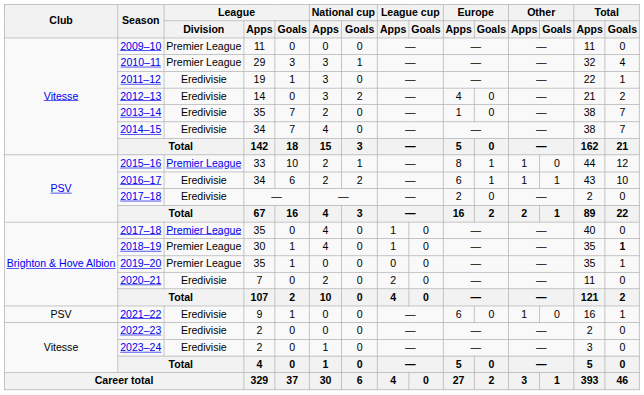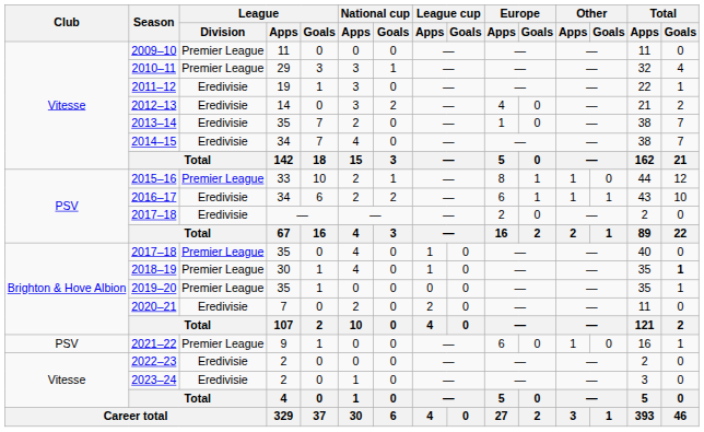 <table class=wikitable style=text-align:center>
 <tr>
 <th rowspan="2">Club</th>
 <th rowspan="2">Season</th>
 <th colspan="3">League</th>
 <th colspan="2">National cup</th>
 <th colspan="2">League cup</th>
 <th colspan="2">Europe</th>
 <th colspan="2">Other</th>
 <th colspan="2">Total</th>
 </tr>
 <tr>
 <th>Division</th>
 <th>Apps</th>
 <th>Goals</th>
 <th>Apps</th>
 <th>Goals</th>
 <th>Apps</th>
 <th>Goals</th>
 <th>Apps</th>
 <th>Goals</th>
 <th>Apps</th>
 <th>Goals</th>
 <th>Apps</th>
 <th>Goals</th>
 </tr>
 <tr>
 <td rowspan="7"><a href='#'>Vitesse</a></td>
 <td><a href='#'>2009–10</a></td>
 <td>Premier League</td>
 <td>11</td>
 <td>0</td>
 <td>0</td>
 <td>0</td>
 <td colspan="2">—</td>
 <td colspan="2">—</td>
 <td colspan="2">—</td>
 <td>11</td>
 <td>0</td>
 </tr>
 <tr>
 <td><a href='#'>2010–11</a></td>
 <td>Premier League</td>
 <td>29</td>
 <td>3</td>
 <td>3</td>
 <td>1</td>
 <td colspan="2">—</td>
 <td colspan="2">—</td>
 <td colspan="2">—</td>
 <td>32</td>
 <td>4</td>
 </tr>
 <tr>
 <td><a href='#'>2011–12</a></td>
 <td>Eredivisie</td>
 <td>19</td>
 <td>1</td>
 <td>3</td>
 <td>0</td>
 <td colspan="2">—</td>
 <td colspan="2">—</td>
 <td colspan="2">—</td>
 <td>22</td>
 <td>1</td>
 </tr>
 <tr>
 <td><a href='#'>2012–13</a></td>
 <td>Eredivisie</td>
 <td>14</td>
 <td>0</td>
 <td>3</td>
 <td>2</td>
 <td colspan="2">—</td>
 <td>4</td>
 <td>0</td>
 <td colspan="2">—</td>
 <td>21</td>
 <td>2</td>
 </tr>
 <tr>
 <td><a href='#'>2013–14</a></td>
 <td>Eredivisie</td>
 <td>35</td>
 <td>7</td>
 <td>2</td>
 <td>0</td>
 <td colspan="2">—</td>
 <td>1</td>
 <td>0</td>
 <td colspan="2">—</td>
 <td>38</td>
 <td>7</td>
 </tr>
 <tr>
 <td><a href='#'>2014–15</a></td>
 <td>Eredivisie</td>
 <td>34</td>
 <td>7</td>
 <td>4</td>
 <td>0</td>
 <td colspan="2">—</td>
 <td colspan="2">—</td>
 <td colspan="2">—</td>
 <td>38</td>
 <td>7</td>
 </tr>
 <tr>
 <th colspan="2">Total</th>
 <th>142</th>
 <th>18</th>
 <th>15</th>
 <th>3</th>
 <th colspan="2">—</th>
 <th>5</th>
 <th>0</th>
 <th colspan="2">—</th>
 <th>162</th>
 <th>21</th>
 </tr>
 <tr>
 <td rowspan="4"><a href='#'>PSV</a></td>
 <td><a href='#'>2015–16</a></td>
 <td><a href='#'>Premier League</a></td>
 <td>33</td>
 <td>10</td>
 <td>2</td>
 <td>1</td>
 <td colspan="2">—</td>
 <td>8</td>
 <td>1</td>
 <td>1</td>
 <td>0</td>
 <td>44</td>
 <td>12</td>
 </tr>
 <tr>
 <td><a href='#'>2016–17</a></td>
 <td>Eredivisie</td>
 <td>34</td>
 <td>6</td>
 <td>2</td>
 <td>2</td>
 <td colspan="2">—</td>
 <td>6</td>
 <td>1</td>
 <td>1</td>
 <td>1</td>
 <td>43</td>
 <td>10</td>
 </tr>
 <tr>
 <td><a href='#'>2017–18</a></td>
 <td>Eredivisie</td>
 <td colspan="2">—</td>
 <td colspan="2">—</td>
 <td colspan="2">—</td>
 <td>2</td>
 <td>0</td>
 <td colspan="2">—</td>
 <td>2</td>
 <td>0</td>
 </tr>
 <tr>
 <th colspan="2">Total</th>
 <th>67</th>
 <th>16</th>
 <th>4</th>
 <th>3</th>
 <th colspan="2">—</th>
 <th>16</th>
 <th>2</th>
 <th>2</th>
 <th>1</th>
 <th>89</th>
 <th>22</th>
 </tr>
 <tr>
 <td rowspan="5"><a href='#'>Brighton & Hove Albion</a></td>
 <td><a href='#'>2017–18</a></td>
 <td><a href='#'>Premier League</a></td>
 <td>35</td>
 <td>0</td>
 <td>4</td>
 <td>0</td>
 <td>1</td>
 <td>0</td>
 <td colspan="2">—</td>
 <td colspan="2">—</td>
 <td>40</td>
 <td>0</td>
 </tr>
 <tr>
 <td><a href='#'>2018–19</a></td>
 <td>Premier League</td>
 <td>30</td>
 <td>1</td>
 <td>4</td>
 <td>0</td>
 <td>1</td>
 <td>0</td>
 <td colspan="2">—</td>
 <td colspan="2">—</td>
 <td>35</td>
 <td><strong>1</strong></td>
 </tr>
 <tr>
 <td><a href='#'>2019–20</a></td>
 <td>Premier League</td>
 <td>35</td>
 <td>1</td>
 <td>0</td>
 <td>0</td>
 <td>0</td>
 <td>0</td>
 <td colspan="2">—</td>
 <td colspan="2">—</td>
 <td>35</td>
 <td>1</td>
 </tr>
 <tr>
 <td><a href='#'>2020–21</a></td>
 <td>Eredivisie</td>
 <td>7</td>
 <td>0</td>
 <td>2</td>
 <td>0</td>
 <td>2</td>
 <td>0</td>
 <td colspan="2">—</td>
 <td colspan="2">—</td>
 <td>11</td>
 <td>0</td>
 </tr>
 <tr>
 <th colspan="2">Total</th>
 <th>107</th>
 <th>2</th>
 <th>10</th>
 <th>0</th>
 <th>4</th>
 <th>0</th>
 <th colspan="2">—</th>
 <th colspan="2">—</th>
 <th>121</th>
 <th>2</th>
 </tr>
 <tr>
 <td>PSV</td>
 <td><a href='#'>2021–22</a></td>
-<td>Eredivisie</td>
+<td>Premier League</td>
 <td>9</td>
 <td>1</td>
 <td>0</td>
 <td>0</td>
 <td colspan="2">—</td>
 <td>6</td>
 <td>0</td>
 <td>1</td>
 <td>0</td>
 <td>16</td>
 <td>1</td>
 </tr>
 <tr>
 <td rowspan="3">Vitesse</td>
 <td><a href='#'>2022–23</a></td>
 <td>Eredivisie</td>
 <td>2</td>
 <td>0</td>
 <td>0</td>
 <td>0</td>
 <td colspan="2">—</td>
 <td colspan="2">—</td>
 <td colspan="2">—</td>
 <td>2</td>
 <td>0</td>
 </tr>
 <tr>
 <td><a href='#'>2023–24</a></td>
 <td>Eredivisie</td>
 <td>2</td>
 <td>0</td>
 <td>1</td>
 <td>0</td>
 <td colspan="2">—</td>
 <td colspan="2">—</td>
 <td colspan="2">—</td>
 <td>3</td>
 <td>0</td>
 </tr>
 <tr>
 <th colspan="2">Total</th>
 <th>4</th>
 <th>0</th>
 <th>1</th>
 <th>0</th>
 <th colspan="2">—</th>
 <th>5</th>
 <th>0</th>
 <th colspan="2">—</th>
 <th>5</th>
 <th>0</th>
 </tr>
 <tr>
 <th colspan="3">Career total</th>
 <th>329</th>
 <th>37</th>
 <th>30</th>
 <th>6</th>
 <th>4</th>
 <th>0</th>
 <th>27</th>
 <th>2</th>
 <th>3</th>
 <th>1</th>
 <th>393</th>
 <th>46</th>
 </tr>
 </table>
